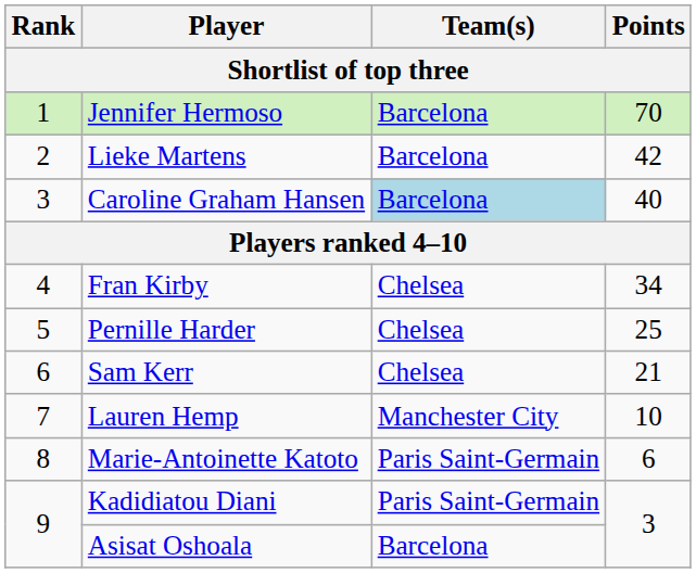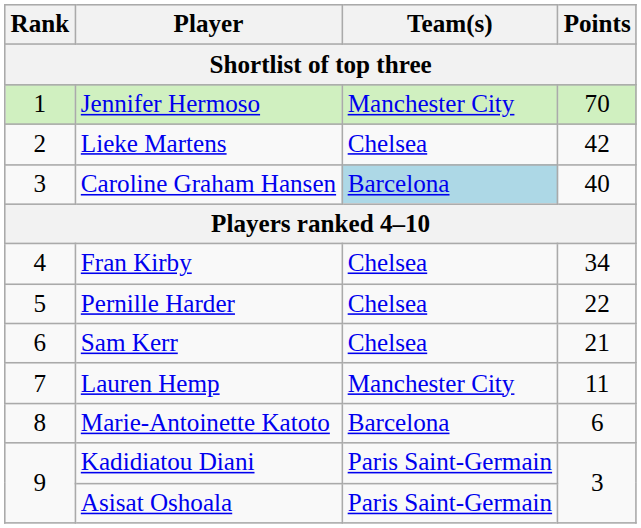 <table class="wikitable" style="text-align:center">
 <tr>
 <th>Rank</th>
 <th>Player</th>
 <th>Team(s)</th>
 <th>Points</th>
 </tr>
 <tr>
 <th colspan=4>Shortlist of top three</th>
 </tr>
 <tr bgcolor="#D0F0C0">
 <td>1</td>
 <td align=left> <a href='#'>Jennifer Hermoso</a></td>
-<td align=left> <a href='#'>Barcelona</a></td>
+<td align=left> <a href='#'>Manchester City</a></td>
 <td>70</td>
 </tr>
 <tr>
 <td>2</td>
 <td align=left> <a href='#'>Lieke Martens</a></td>
-<td align=left> <a href='#'>Barcelona</a></td>
+<td align=left> <a href='#'>Chelsea</a></td>
 <td>42</td>
 </tr>
 <tr>
 <td>3</td>
 <td align=left> <a href='#'>Caroline Graham Hansen</a></td>
 <td align=left style="background: lightblue;"> <a href='#'>Barcelona</a></td>
 <td>40</td>
 </tr>
 <tr>
 <th colspan=4>Players ranked 4–10</th>
 </tr>
 <tr>
 <td>4</td>
 <td align=left> <a href='#'>Fran Kirby</a></td>
 <td align=left> <a href='#'>Chelsea</a></td>
 <td>34</td>
 </tr>
 <tr>
 <td>5</td>
 <td align=left> <a href='#'>Pernille Harder</a></td>
 <td align=left> <a href='#'>Chelsea</a></td>
-<td>25</td>
+<td>22</td>
 </tr>
 <tr>
 <td>6</td>
 <td align=left> <a href='#'>Sam Kerr</a></td>
 <td align=left> <a href='#'>Chelsea</a></td>
 <td>21</td>
 </tr>
 <tr>
 <td>7</td>
 <td align=left> <a href='#'>Lauren Hemp</a></td>
 <td align=left> <a href='#'>Manchester City</a></td>
-<td>10</td>
+<td>11</td>
 </tr>
 <tr>
 <td>8</td>
 <td align=left> <a href='#'>Marie-Antoinette Katoto</a></td>
-<td align=left> <a href='#'>Paris Saint-Germain</a></td>
+<td align=left> <a href='#'>Barcelona</a></td>
 <td>6</td>
 </tr>
 <tr>
 <td rowspan=2>9</td>
 <td align=left> <a href='#'>Kadidiatou Diani</a></td>
 <td align=left> <a href='#'>Paris Saint-Germain</a></td>
 <td rowspan=2>3</td>
 </tr>
 <tr>
 <td align=left> <a href='#'>Asisat Oshoala</a></td>
-<td align=left> <a href='#'>Barcelona</a></td>
+<td align=left> <a href='#'>Paris Saint-Germain</a></td>
 </tr>
 </table>
